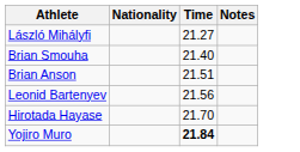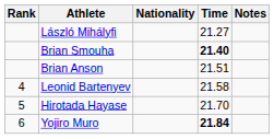 <table class="wikitable sortable" style="text-align:center">
 <tr>
+<th>Rank</th>
 <th>Athlete</th>
 <th>Nationality</th>
 <th>Time</th>
 <th>Notes</th>
 </tr>
 <tr>
+<td></td>
 <td align=left><a href='#'>László Mihályfi</a></td>
 <td align=left></td>
 <td>21.27</td>
 <td></td>
 </tr>
 <tr>
+<td></td>
 <td align=left><a href='#'>Brian Smouha</a></td>
 <td align=left></td>
-<td>21.40</td>
+<td><strong>21.40</strong></td>
 <td></td>
 </tr>
 <tr>
+<td></td>
 <td align=left><a href='#'>Brian Anson</a></td>
 <td align=left></td>
 <td>21.51</td>
 <td></td>
 </tr>
 <tr>
+<td>4</td>
 <td align=left><a href='#'>Leonid Bartenyev</a></td>
 <td align=left></td>
-<td>21.56</td>
+<td>21.58</td>
 <td></td>
 </tr>
 <tr>
+<td>5</td>
 <td align=left><a href='#'>Hirotada Hayase</a></td>
 <td align=left></td>
 <td>21.70</td>
 <td></td>
 </tr>
 <tr>
+<td>6</td>
 <td align=left><a href='#'>Yojiro Muro</a></td>
 <td align=left></td>
 <td><strong>21.84</strong></td>
 <td></td>
 </tr>
 </table>
